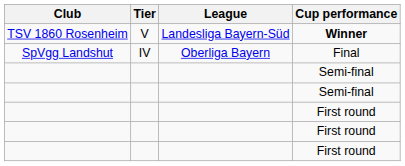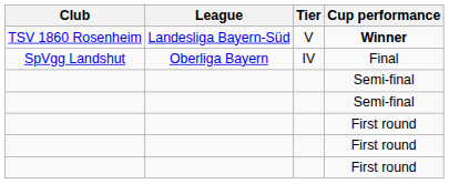 <table class="wikitable">
 <tr>
 <th>Club</th>
+<th>League</th>
 <th>Tier</th>
-<th>League</th>
 <th>Cup performance</th>
 </tr>
 <tr align="center">
 <td><a href='#'>TSV 1860 Rosenheim</a></td>
+<td><a href='#'>Landesliga Bayern-Süd</a></td>
 <td>V</td>
-<td><a href='#'>Landesliga Bayern-Süd</a></td>
 <td><strong>Winner</strong></td>
 </tr>
 <tr align="center">
 <td><a href='#'>SpVgg Landshut</a></td>
+<td><a href='#'>Oberliga Bayern</a></td>
 <td>IV</td>
-<td><a href='#'>Oberliga Bayern</a></td>
 <td>Final</td>
 </tr>
 <tr align="center">
 <td></td>
 <td></td>
 <td></td>
 <td>Semi-final</td>
 </tr>
 <tr align="center">
 <td></td>
 <td></td>
 <td></td>
 <td>Semi-final</td>
 </tr>
 <tr align="center">
 <td></td>
 <td></td>
 <td></td>
 <td>First round</td>
 </tr>
 <tr align="center">
 <td></td>
 <td></td>
 <td></td>
 <td>First round</td>
 </tr>
 <tr align="center">
 <td></td>
 <td></td>
 <td></td>
 <td>First round</td>
 </tr>
 </table>
